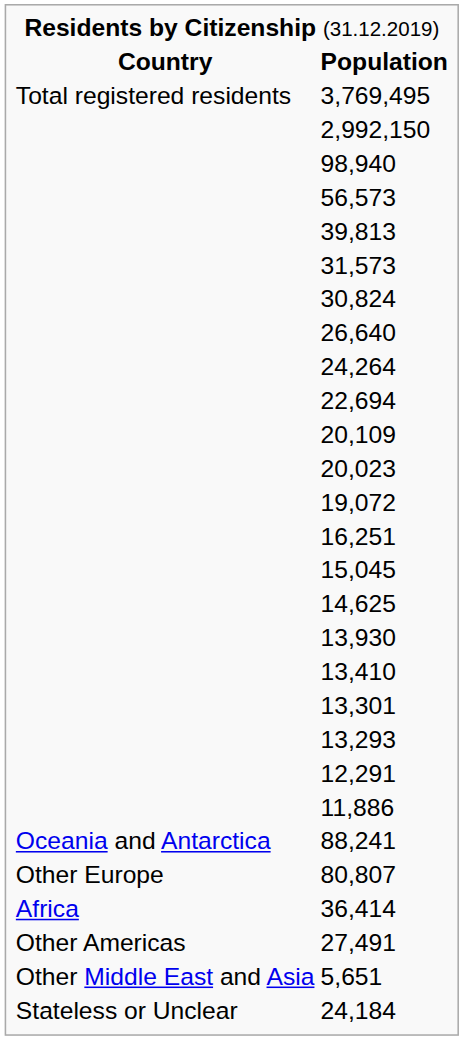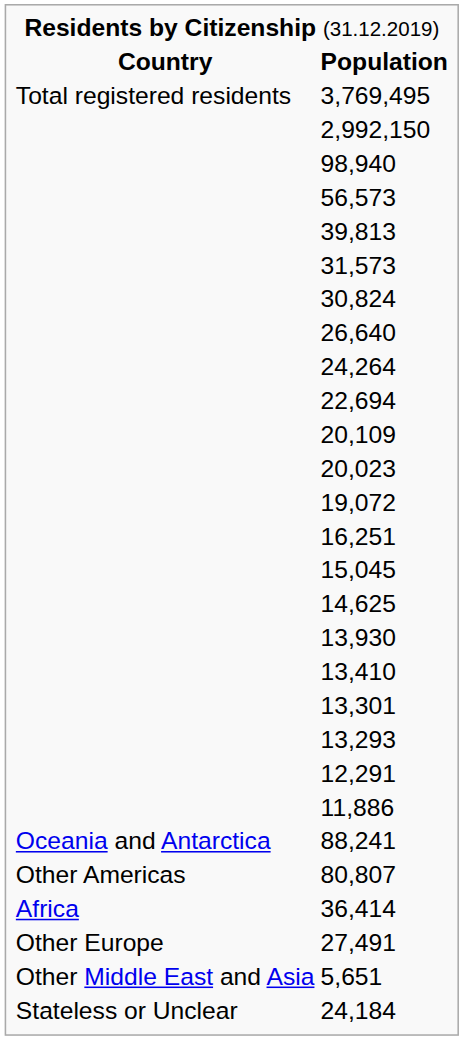 <table class="infobox" style="float:right;">
 <tr>
 <td style="text-align:center;" colspan="2"><strong>Residents by Citizenship</strong> <small>(31.12.2019)</small></td>
 </tr>
 <tr>
 <th>Country</th>
 <th>Population</th>
 </tr>
 <tr>
 <td>Total registered residents</td>
 <td>3,769,495</td>
 </tr>
 <tr>
 <td></td>
 <td>2,992,150</td>
 </tr>
 <tr>
 <td></td>
 <td>98,940</td>
 </tr>
 <tr>
 <td></td>
 <td>56,573</td>
 </tr>
 <tr>
 <td></td>
 <td>39,813</td>
 </tr>
 <tr>
 <td></td>
 <td>31,573</td>
 </tr>
 <tr>
 <td></td>
 <td>30,824</td>
 </tr>
 <tr>
 <td></td>
 <td>26,640</td>
 </tr>
 <tr>
 <td></td>
 <td>24,264</td>
 </tr>
 <tr>
 <td></td>
 <td>22,694</td>
 </tr>
 <tr>
 <td></td>
 <td>20,109</td>
 </tr>
 <tr>
 <td></td>
 <td>20,023</td>
 </tr>
 <tr>
 <td></td>
 <td>19,072</td>
 </tr>
 <tr>
 <td></td>
 <td>16,251</td>
 </tr>
 <tr>
 <td></td>
 <td>15,045</td>
 </tr>
 <tr>
 <td></td>
 <td>14,625</td>
 </tr>
 <tr>
 <td></td>
 <td>13,930</td>
 </tr>
 <tr>
 <td></td>
 <td>13,410</td>
 </tr>
 <tr>
 <td></td>
 <td>13,301</td>
 </tr>
 <tr>
 <td></td>
 <td>13,293</td>
 </tr>
 <tr>
 <td></td>
 <td>12,291</td>
 </tr>
 <tr>
 <td></td>
 <td>11,886</td>
 </tr>
 <tr>
 <td><a href='#'>Oceania</a> and <a href='#'>Antarctica</a></td>
 <td>88,241</td>
 </tr>
 <tr>
-<td>Other Europe</td>
+<td>Other Americas</td>
 <td>80,807</td>
 </tr>
 <tr>
 <td><a href='#'>Africa</a></td>
 <td>36,414</td>
 </tr>
 <tr>
-<td>Other Americas</td>
+<td>Other Europe</td>
 <td>27,491</td>
 </tr>
 <tr>
 <td>Other <a href='#'>Middle East</a> and <a href='#'>Asia</a></td>
 <td>5,651</td>
 </tr>
 <tr>
 <td>Stateless or Unclear</td>
 <td>24,184</td>
 </tr>
 </table>
